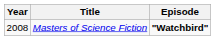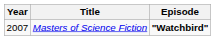 <table class="wikitable">
 <tr>
 <th>Year</th>
 <th>Title</th>
 <th>Episode</th>
 </tr>
 <tr>
-<td>2008</td>
+<td>2007</td>
 <td><em><a href='#'>Masters of Science Fiction</a></em></td>
 <td><strong>"Watchbird"</strong></td>
 </tr>
 </table>
